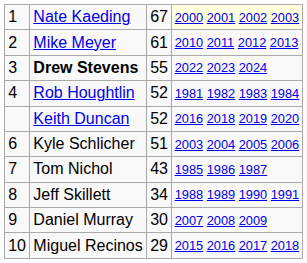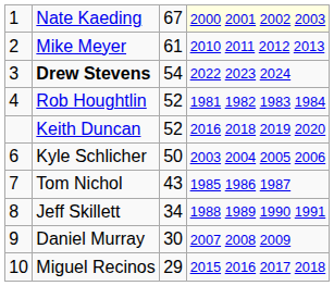 <table class="wikitable">
 <tr>
 </tr>
 <tr>
 <td>1</td>
 <td><a href='#'>Nate Kaeding</a></td>
 <td>67</td>
 <td style="background: lightyellow; font-size:80%;"><a href='#'>2000</a> <a href='#'>2001</a> <a href='#'>2002</a> <a href='#'>2003</a></td>
 </tr>
 <tr>
 <td>2</td>
 <td><a href='#'>Mike Meyer</a></td>
 <td>61</td>
 <td style="font-size:80%;"><a href='#'>2010</a> <a href='#'>2011</a> <a href='#'>2012</a> <a href='#'>2013</a></td>
 </tr>
 <tr>
 <td>3</td>
 <td><strong>Drew Stevens</strong></td>
-<td>55</td>
+<td>54</td>
 <td style="font-size:80%;"><a href='#'>2022</a> <a href='#'>2023</a> <a href='#'>2024</a></td>
 </tr>
 <tr>
 <td>4</td>
 <td><a href='#'>Rob Houghtlin</a></td>
 <td>52</td>
 <td style="font-size:80%;"><a href='#'>1981</a> <a href='#'>1982</a> <a href='#'>1983</a> <a href='#'>1984</a></td>
 </tr>
 <tr>
 <td></td>
 <td><a href='#'>Keith Duncan</a></td>
 <td>52</td>
 <td style="font-size:80%;"><a href='#'>2016</a> <a href='#'>2018</a> <a href='#'>2019</a> <a href='#'>2020</a></td>
 </tr>
 <tr>
 <td>6</td>
 <td>Kyle Schlicher</td>
-<td>51</td>
+<td>50</td>
 <td style="font-size:80%;"><a href='#'>2003</a> <a href='#'>2004</a> <a href='#'>2005</a> <a href='#'>2006</a></td>
 </tr>
 <tr>
 <td>7</td>
 <td>Tom Nichol</td>
 <td>43</td>
 <td style="font-size:80%;"><a href='#'>1985</a> <a href='#'>1986</a> <a href='#'>1987</a></td>
 </tr>
 <tr>
 <td>8</td>
 <td>Jeff Skillett</td>
 <td>34</td>
 <td style="font-size:80%;"><a href='#'>1988</a> <a href='#'>1989</a> <a href='#'>1990</a> <a href='#'>1991</a></td>
 </tr>
 <tr>
 <td>9</td>
 <td>Daniel Murray</td>
 <td>30</td>
 <td style="font-size:80%;"><a href='#'>2007</a> <a href='#'>2008</a> <a href='#'>2009</a></td>
 </tr>
 <tr>
 <td>10</td>
 <td>Miguel Recinos</td>
 <td>29</td>
 <td style="font-size:80%;"><a href='#'>2015</a> <a href='#'>2016</a> <a href='#'>2017</a> <a href='#'>2018</a><br></td>
 </tr>
 </table>
